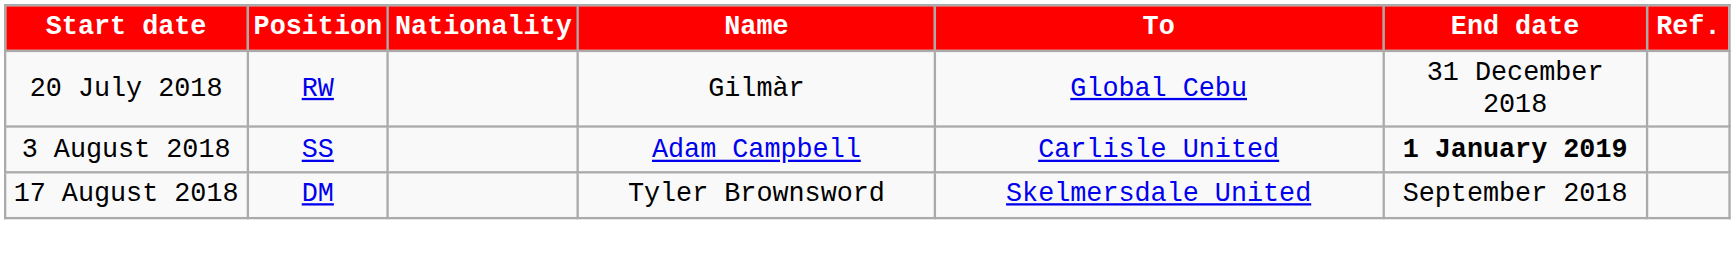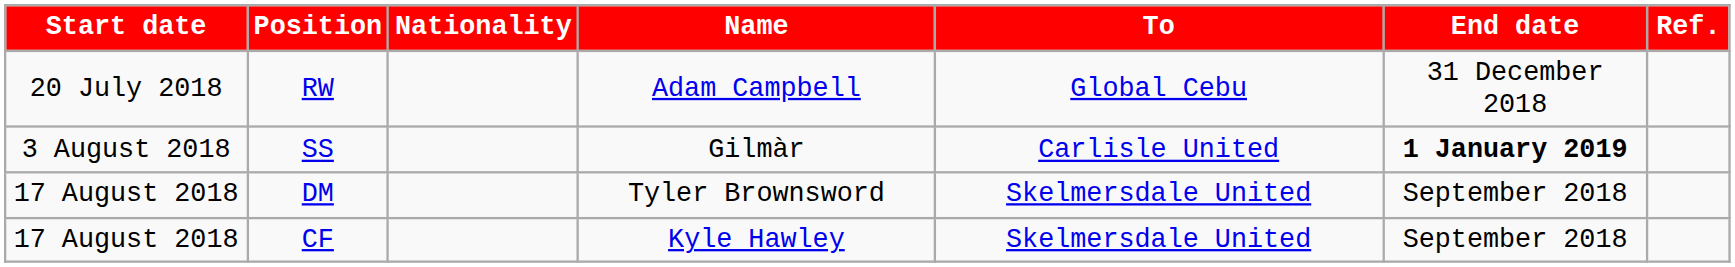 <table class="wikitable"  style="text-align:center; font-size:90%; ">
 <tr>
 <th style="background:#FF0000; color:white; width:100px;">Start date</th>
 <th style="background:#FF0000; color:white; width:50px;">Position</th>
 <th style="background:#FF0000; color:white; width:50px;">Nationality</th>
 <th style="background:#FF0000; color:white; width:150px;">Name</th>
 <th style="background:#FF0000; color:white; width:190px;">To</th>
 <th style="background:#FF0000; color:white; width:110px;">End date</th>
 <th style="background:#FF0000; color:white; width:30px;">Ref.</th>
 </tr>
 <tr>
 <td>20 July 2018</td>
 <td><a href='#'>RW</a></td>
 <td></td>
-<td>Gilmàr</td>
+<td><a href='#'>Adam Campbell</a></td>
 <td> <a href='#'>Global Cebu</a></td>
 <td>31 December 2018</td>
 <td></td>
 </tr>
 <tr>
 <td>3 August 2018</td>
 <td><a href='#'>SS</a></td>
 <td></td>
-<td><a href='#'>Adam Campbell</a></td>
+<td>Gilmàr</td>
 <td><a href='#'>Carlisle United</a></td>
 <td><strong>1 January 2019</strong></td>
 <td></td>
 </tr>
 <tr>
 <td>17 August 2018</td>
 <td><a href='#'>DM</a></td>
 <td></td>
 <td>Tyler Brownsword</td>
 <td><a href='#'>Skelmersdale United</a></td>
 <td>September 2018</td>
 <td></td>
 </tr>
+<tr>
+<td>17 August 2018</td>
+<td><a href='#'>CF</a></td>
+<td></td>
+<td><a href='#'>Kyle Hawley</a></td>
+<td><a href='#'>Skelmersdale United</a></td>
+<td>September 2018</td>
+<td></td>
+</tr>
 </table>
